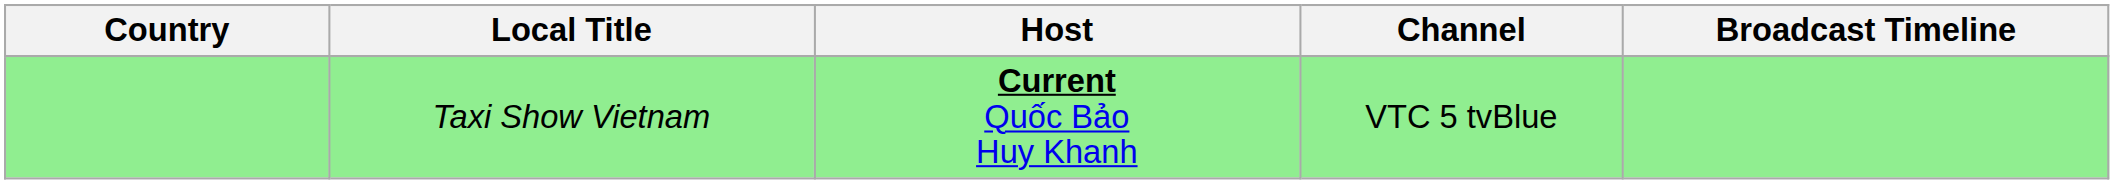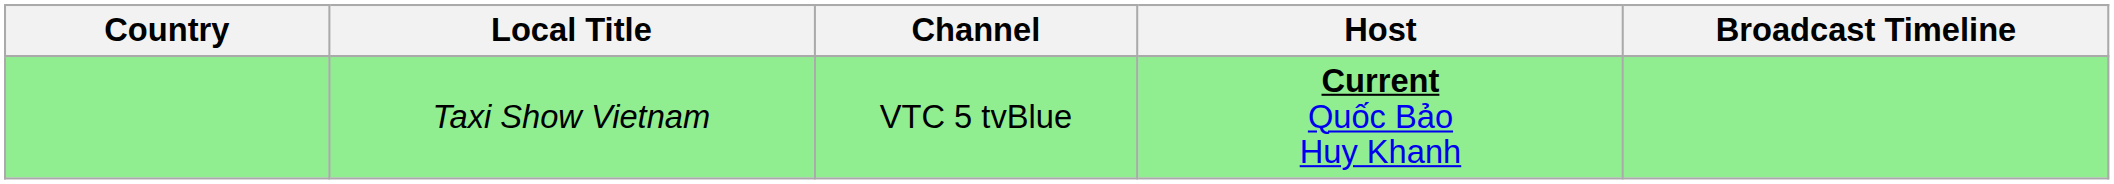 <table class="wikitable" style="text-align:center;  line-height:17.5px; background:#F8F8FF;">
 <tr>
 <th width="10%">Country</th>
 <th width="15%">Local Title</th>
+<th width="10%">Channel</th>
 <th width="15%">Host</th>
-<th width="10%">Channel</th>
 <th width="15%">Broadcast Timeline</th>
 </tr>
 <tr bgcolor="#90EE90">
 <td></td>
 <td><em>Taxi Show Vietnam</em></td>
+<td>VTC 5 tvBlue</td>
 <td valign="top"><u><strong>Current</strong></u><br><a href='#'>Quốc Bảo</a> <br><a href='#'>Huy Khanh</a> </td>
-<td>VTC 5 tvBlue</td>
 <td></td>
 </tr>
 </table>
